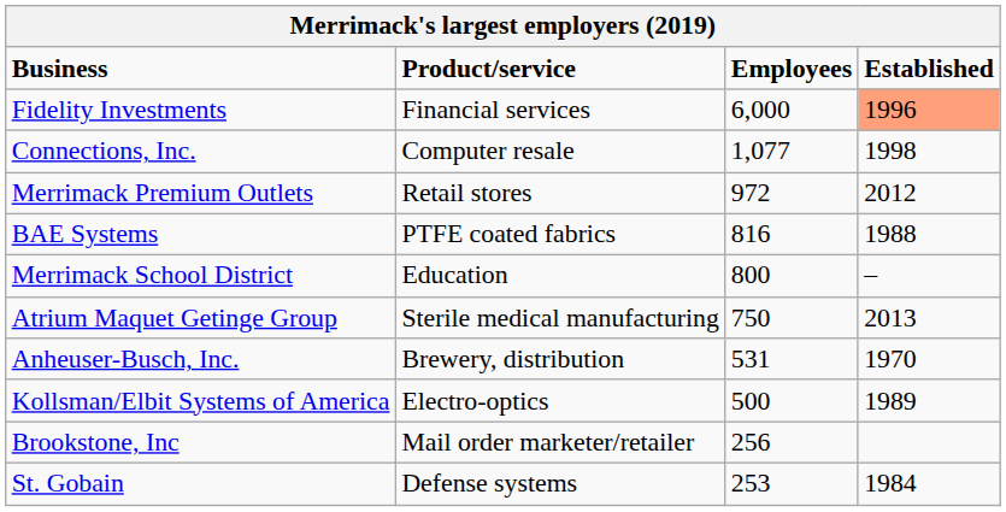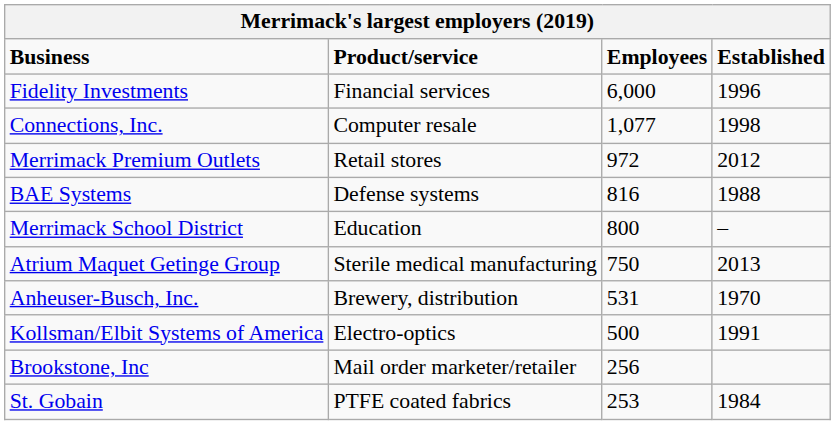 <table class="wikitable">
 <tr>
 <th colspan="4">Merrimack's largest employers (2019)</th>
 </tr>
 <tr>
 <td><strong>Business</strong></td>
 <td><strong>Product/service</strong></td>
 <td><strong>Employees</strong></td>
 <td><strong>Established</strong></td>
 </tr>
 <tr>
 <td><a href='#'>Fidelity Investments</a></td>
 <td>Financial services</td>
 <td>6,000</td>
-<td style="background: lightsalmon;">1996</td>
+<td>1996</td>
 </tr>
 <tr>
 <td><a href='#'>Connections, Inc.</a></td>
 <td>Computer resale</td>
 <td>1,077</td>
 <td>1998</td>
 </tr>
 <tr>
 <td><a href='#'>Merrimack Premium Outlets</a></td>
 <td>Retail stores</td>
 <td>972</td>
 <td>2012</td>
 </tr>
 <tr>
 <td><a href='#'>BAE Systems</a></td>
-<td>PTFE coated fabrics</td>
+<td>Defense systems</td>
 <td>816</td>
 <td>1988</td>
 </tr>
 <tr>
 <td><a href='#'>Merrimack School District</a></td>
 <td>Education</td>
 <td>800</td>
 <td>–</td>
 </tr>
 <tr>
 <td><a href='#'>Atrium Maquet Getinge Group</a></td>
 <td>Sterile medical manufacturing</td>
 <td>750</td>
 <td>2013</td>
 </tr>
 <tr>
 <td><a href='#'>Anheuser-Busch, Inc.</a></td>
 <td>Brewery, distribution</td>
 <td>531</td>
 <td>1970</td>
 </tr>
 <tr>
 <td><a href='#'>Kollsman/Elbit Systems of America</a></td>
 <td>Electro-optics</td>
 <td>500</td>
-<td>1989</td>
+<td>1991</td>
 </tr>
 <tr>
 <td><a href='#'>Brookstone, Inc</a></td>
 <td>Mail order marketer/retailer</td>
 <td>256</td>
 <td></td>
 </tr>
 <tr>
 <td><a href='#'>St. Gobain</a></td>
-<td>Defense systems</td>
+<td>PTFE coated fabrics</td>
 <td>253</td>
 <td>1984</td>
 </tr>
 </table>
